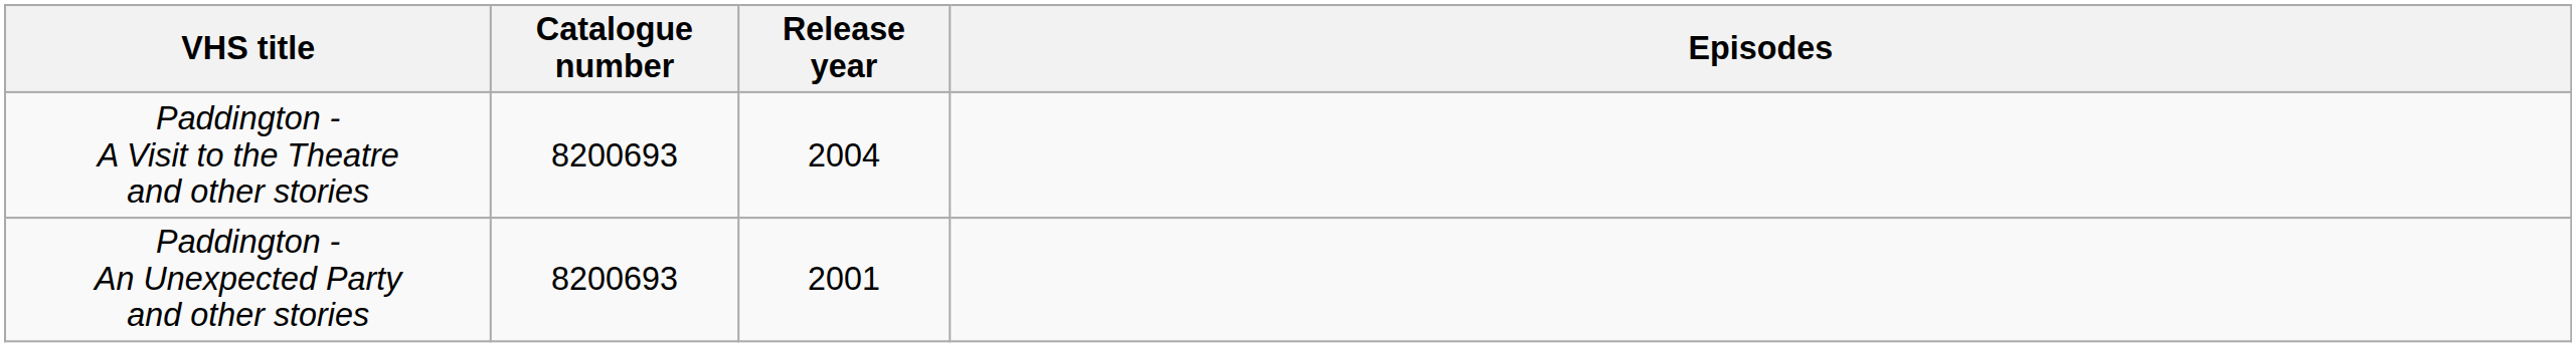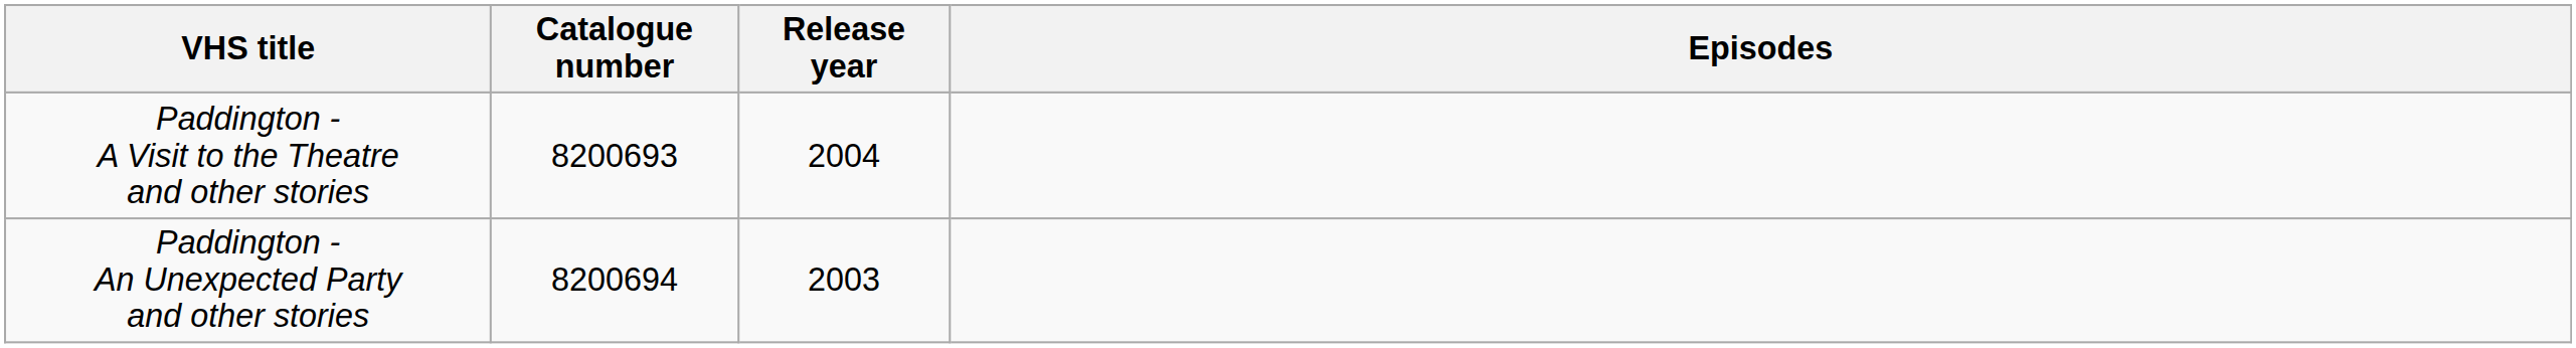 <table class="wikitable" style="text-align:center; width:100%;">
 <tr>
 <th style="width:12%;">VHS title</th>
 <th style="width:05%;">Catalogue<br>number</th>
 <th style="width:05%;">Release year</th>
 <th style="width:40%;">Episodes</th>
 </tr>
 <tr>
 <td><em>Paddington -<br>A Visit to the Theatre<br>and other stories</em></td>
 <td>8200693</td>
 <td>2004</td>
 <td></td>
 </tr>
 <tr>
 <td><em>Paddington -<br>An Unexpected Party<br>and other stories</em></td>
-<td>8200693</td>
-<td>2001</td>
+<td>8200694</td>
+<td>2003</td>
 <td></td>
 </tr>
 </table>
